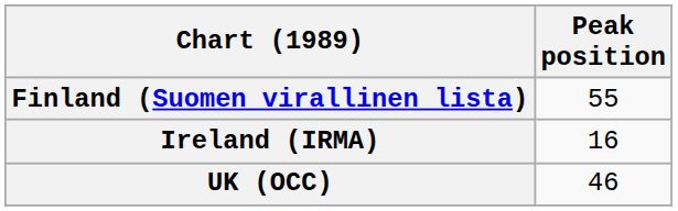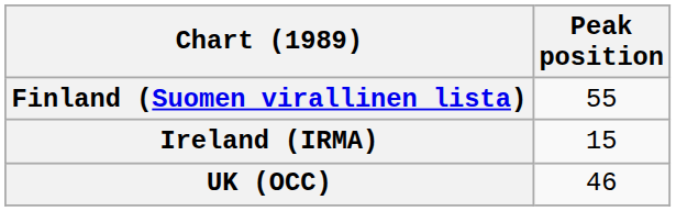 <table class="wikitable sortable plainrowheaders">
 <tr>
 <th>Chart (1989)</th>
 <th>Peak<br>position</th>
 </tr>
 <tr>
 <th scope="row">Finland (<a href='#'>Suomen virallinen lista</a>)</th>
 <td style="text-align:center;">55</td>
 </tr>
 <tr>
 <th scope="row">Ireland (IRMA)</th>
-<td style="text-align:center;">16</td>
+<td style="text-align:center;">15</td>
 </tr>
 <tr>
 <th scope="row">UK (OCC)</th>
 <td style="text-align:center;">46</td>
 </tr>
 </table>
